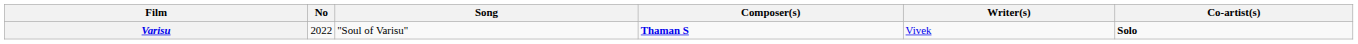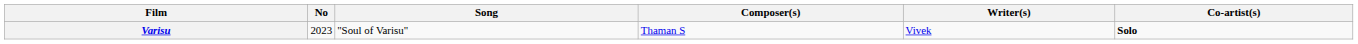 <table class="wikitable plainrowheaders" style="width:100%;" textcolor:#000;">
 <tr>
 <th scope="col" style="width:23%;"><strong>Film</strong></th>
 <th><strong>No</strong></th>
 <th scope="col" style="width:23%;"><strong>Song</strong></th>
 <th scope="col" style="width:20%;"><strong>Composer(s)</strong></th>
 <th scope="col" style="width:16%;"><strong>Writer(s)</strong></th>
 <th scope="col" style="width:18%;"><strong>Co-artist(s)</strong></th>
 </tr>
 <tr>
 <th><em><a href='#'>Varisu</a></em></th>
-<td>2022</td>
+<td>2023</td>
 <td>"Soul of Varisu"</td>
-<td><strong><a href='#'>Thaman S</a></strong></td>
+<td><a href='#'>Thaman S</a></td>
 <td><a href='#'>Vivek</a></td>
 <td><strong>Solo</strong></td>
 </tr>
 </table>
